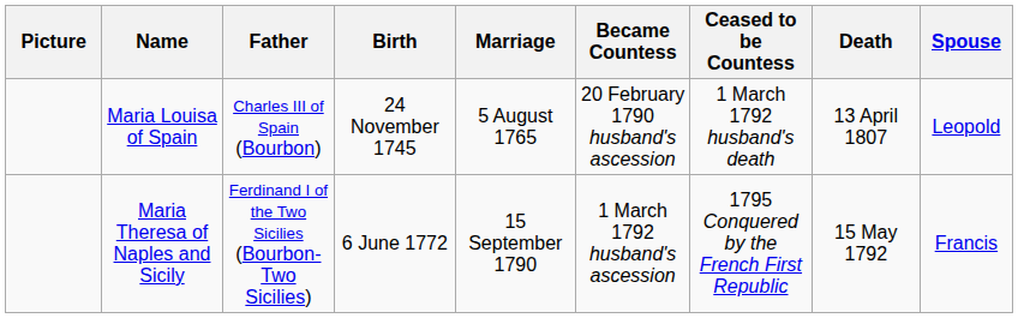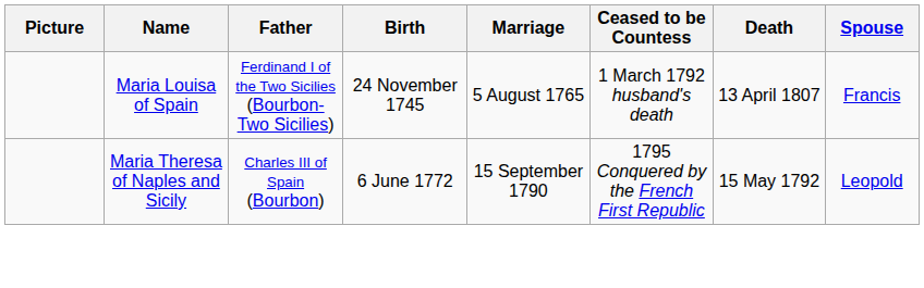 <table style="width:95%;" class="wikitable">
 <tr>
 <th style="width:8%;">Picture</th>
 <th style="width:10%;">Name</th>
 <th style="width:9%;">Father</th>
 <th style="width:10%;">Birth</th>
 <th style="width:9%;">Marriage</th>
-<th style="width:9%;">Became Countess</th>
 <th style="width:9%;">Ceased to be Countess</th>
 <th style="width:9%;">Death</th>
 <th style="width:7%;"><a href='#'>Spouse</a></th>
 </tr>
 <tr>
 <td style="text-align:center;"></td>
 <td style="text-align:center;"><a href='#'>Maria Louisa of Spain</a></td>
-<td style="text-align:center;"><small><a href='#'>Charles III of Spain</a></small><br>(<a href='#'>Bourbon</a>)</td>
+<td style="text-align:center;"><small><a href='#'>Ferdinand I of the Two Sicilies</a></small><br>(<a href='#'>Bourbon-Two Sicilies</a>)</td>
 <td style="text-align:center;">24 November 1745</td>
 <td style="text-align:center;">5 August 1765</td>
-<td style="text-align:center;">20 February 1790<br><em>husband's ascession</em></td>
 <td style="text-align:center;">1 March 1792<br><em>husband's death</em></td>
 <td style="text-align:center;">13 April 1807</td>
-<td style="text-align:center;"><a href='#'>Leopold</a></td>
+<td style="text-align:center;"><a href='#'>Francis</a></td>
 </tr>
 <tr>
 <td style="text-align:center;"></td>
 <td style="text-align:center;"><a href='#'>Maria Theresa of Naples and Sicily</a></td>
-<td style="text-align:center;"><small><a href='#'>Ferdinand I of the Two Sicilies</a></small><br>(<a href='#'>Bourbon-Two Sicilies</a>)</td>
+<td style="text-align:center;"><small><a href='#'>Charles III of Spain</a></small><br>(<a href='#'>Bourbon</a>)</td>
 <td style="text-align:center;">6 June 1772</td>
 <td style="text-align:center;">15 September 1790</td>
-<td style="text-align:center;">1 March 1792<br><em>husband's ascession</em></td>
 <td style="text-align:center;">1795<br><em>Conquered by the <a href='#'>French First Republic</a></em></td>
 <td style="text-align:center;">15 May 1792</td>
-<td style="text-align:center;"><a href='#'>Francis</a></td>
+<td style="text-align:center;"><a href='#'>Leopold</a></td>
 </tr>
 </table>
